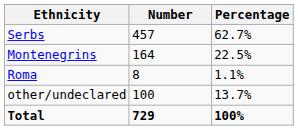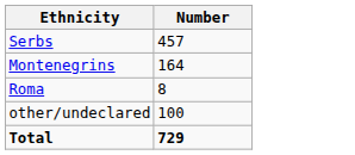 <table class="wikitable">
 <tr>
 <th width="100px">Ethnicity</th>
 <th width="80px">Number</th>
-<th width="80px">Percentage</th>
 </tr>
 <tr>
 <td><a href='#'>Serbs</a></td>
 <td>457</td>
-<td>62.7%</td>
 </tr>
 <tr>
 <td><a href='#'>Montenegrins</a></td>
 <td>164</td>
-<td>22.5%</td>
 </tr>
 <tr>
 <td><a href='#'>Roma</a></td>
 <td>8</td>
-<td>1.1%</td>
 </tr>
 <tr>
 <td>other/undeclared</td>
 <td>100</td>
-<td>13.7%</td>
 </tr>
 <tr>
 <td><strong>Total</strong></td>
 <td><strong>729</strong></td>
-<td><strong>100%</strong></td>
 </tr>
 </table>
